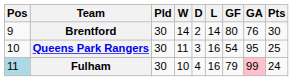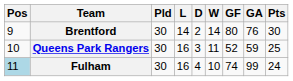 <table class="wikitable">
 <tr>
 <th><abbr>Pos</abbr></th>
 <th>Team</th>
 <th><abbr>Pld</abbr></th>
+<th><abbr>L</abbr></th>
+<th><abbr>D</abbr></th>
 <th><abbr>W</abbr></th>
-<th><abbr>D</abbr></th>
-<th><abbr>L</abbr></th>
 <th><abbr>GF</abbr></th>
 <th><abbr>GA</abbr></th>
 <th><abbr>Pts</abbr></th>
 </tr>
 <tr>
 <td>9</td>
 <th>Brentford</th>
 <td>30</td>
 <td>14</td>
 <td>2</td>
 <td>14</td>
 <td>80</td>
 <td>76</td>
 <td>30</td>
 </tr>
 <tr>
 <td>10</td>
 <th><a href='#'>Queens Park Rangers</a></th>
 <td>30</td>
+<td>16</td>
+<td>3</td>
 <td>11</td>
-<td>3</td>
-<td>16</td>
-<td>54</td>
-<td>95</td>
+<td>52</td>
+<td>59</td>
 <td>25</td>
 </tr>
 <tr>
 <td style="background: lightblue;">11</td>
 <th>Fulham</th>
 <td>30</td>
+<td>16</td>
+<td>4</td>
 <td>10</td>
-<td>4</td>
-<td>16</td>
-<td>79</td>
-<td style="background: pink;">99</td>
+<td>74</td>
+<td>99</td>
 <td>24</td>
 </tr>
 </table>
